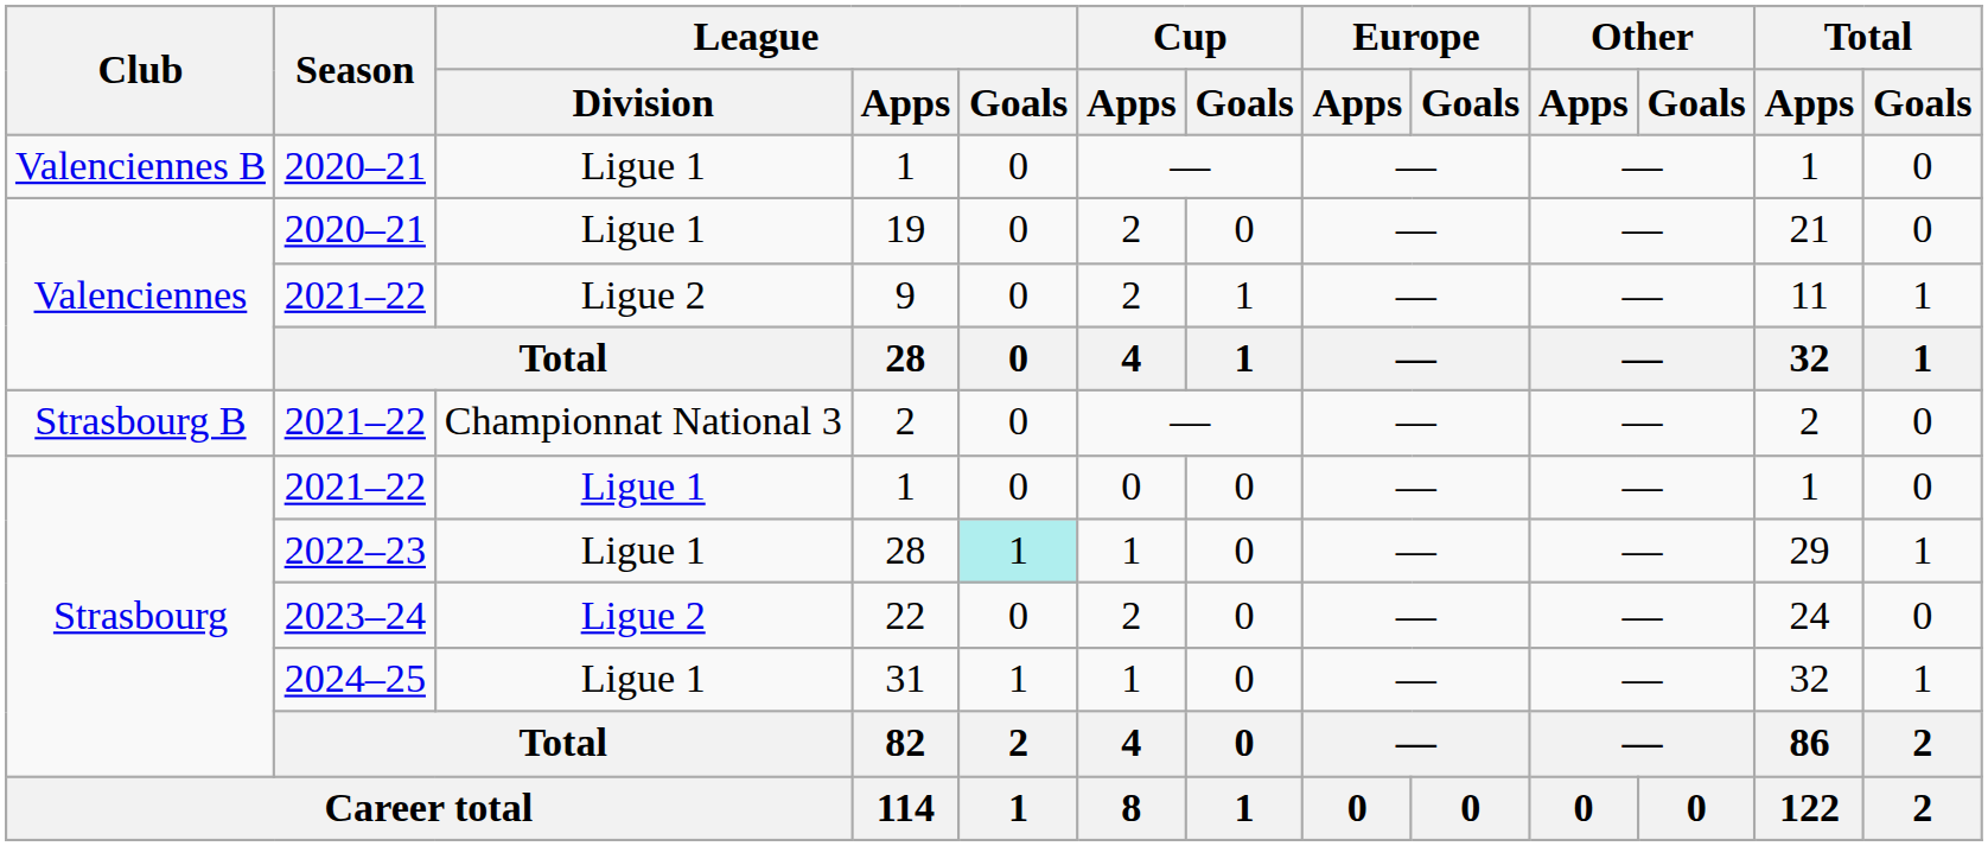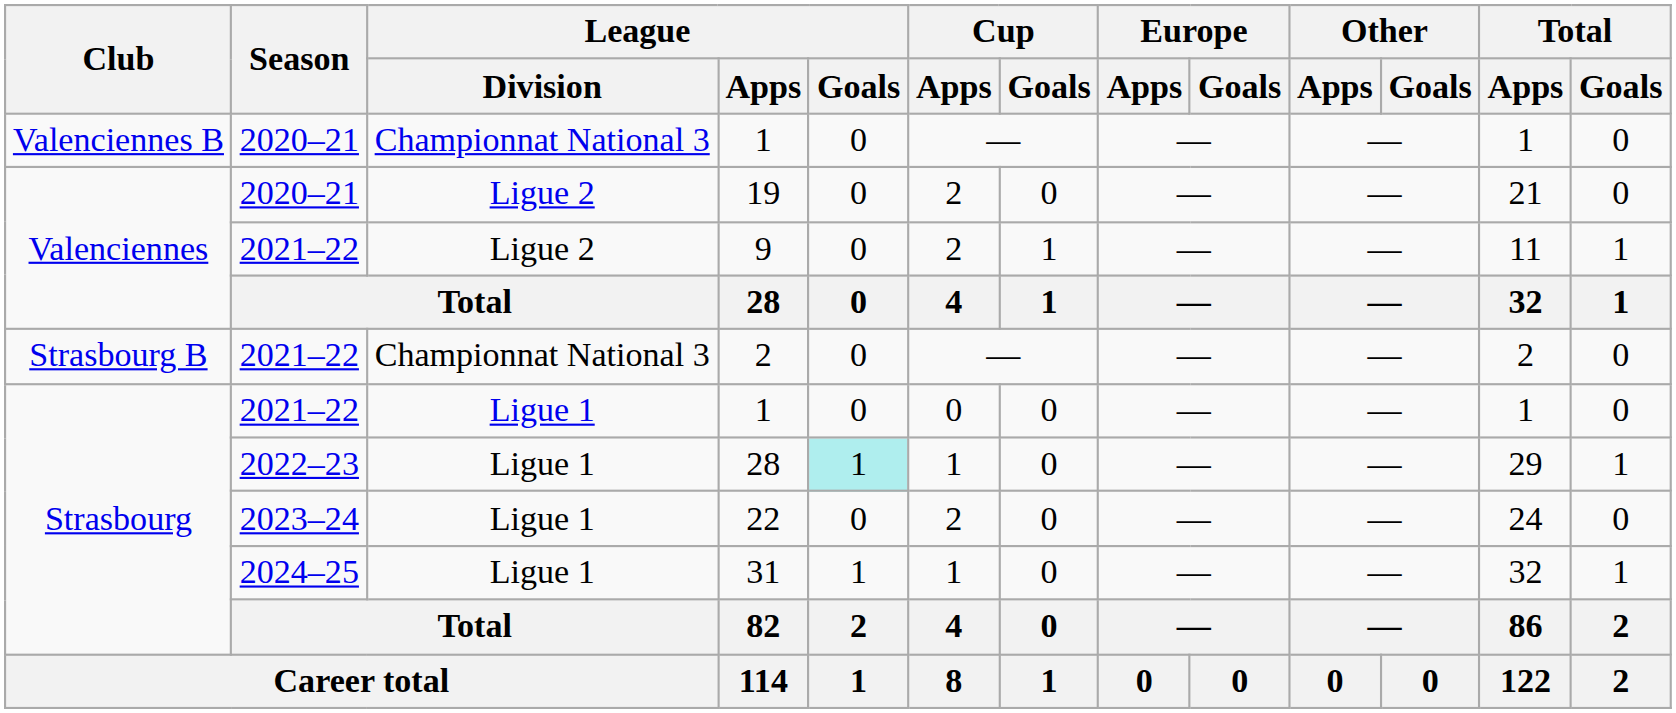 <table class="wikitable" style="text-align: center">
 <tr>
 <th rowspan="2">Club</th>
 <th rowspan="2">Season</th>
 <th colspan="3">League</th>
 <th colspan="2">Cup</th>
 <th colspan="2">Europe</th>
 <th colspan="2">Other</th>
 <th colspan="2">Total</th>
 </tr>
 <tr>
 <th>Division</th>
 <th>Apps</th>
 <th>Goals</th>
 <th>Apps</th>
 <th>Goals</th>
 <th>Apps</th>
 <th>Goals</th>
 <th>Apps</th>
 <th>Goals</th>
 <th>Apps</th>
 <th>Goals</th>
 </tr>
 <tr>
 <td><a href='#'>Valenciennes B</a></td>
 <td><a href='#'>2020–21</a></td>
-<td>Ligue 1</td>
+<td><a href='#'>Championnat National 3</a></td>
 <td>1</td>
 <td>0</td>
 <td colspan="2">—</td>
 <td colspan="2">—</td>
 <td colspan="2">—</td>
 <td>1</td>
 <td>0</td>
 </tr>
 <tr>
 <td rowspan="3"><a href='#'>Valenciennes</a></td>
 <td><a href='#'>2020–21</a></td>
-<td>Ligue 1</td>
+<td><a href='#'>Ligue 2</a></td>
 <td>19</td>
 <td>0</td>
 <td>2</td>
 <td>0</td>
 <td colspan="2">—</td>
 <td colspan="2">—</td>
 <td>21</td>
 <td>0</td>
 </tr>
 <tr>
 <td><a href='#'>2021–22</a></td>
 <td>Ligue 2</td>
 <td>9</td>
 <td>0</td>
 <td>2</td>
 <td>1</td>
 <td colspan="2">—</td>
 <td colspan="2">—</td>
 <td>11</td>
 <td>1</td>
 </tr>
 <tr>
 <th colspan="2">Total</th>
 <th>28</th>
 <th>0</th>
 <th>4</th>
 <th>1</th>
 <th colspan="2">—</th>
 <th colspan="2">—</th>
 <th>32</th>
 <th>1</th>
 </tr>
 <tr>
 <td><a href='#'>Strasbourg B</a></td>
 <td><a href='#'>2021–22</a></td>
 <td>Championnat National 3</td>
 <td>2</td>
 <td>0</td>
 <td colspan="2">—</td>
 <td colspan="2">—</td>
 <td colspan="2">—</td>
 <td>2</td>
 <td>0</td>
 </tr>
 <tr>
 <td rowspan="5"><a href='#'>Strasbourg</a></td>
 <td><a href='#'>2021–22</a></td>
 <td><a href='#'>Ligue 1</a></td>
 <td>1</td>
 <td>0</td>
 <td>0</td>
 <td>0</td>
 <td colspan="2">—</td>
 <td colspan="2">—</td>
 <td>1</td>
 <td>0</td>
 </tr>
 <tr>
 <td><a href='#'>2022–23</a></td>
 <td>Ligue 1</td>
 <td>28</td>
 <td style="background: paleturquoise;">1</td>
 <td>1</td>
 <td>0</td>
 <td colspan="2">—</td>
 <td colspan="2">—</td>
 <td>29</td>
 <td>1</td>
 </tr>
 <tr>
 <td><a href='#'>2023–24</a></td>
-<td><a href='#'>Ligue 2</a></td>
+<td>Ligue 1</td>
 <td>22</td>
 <td>0</td>
 <td>2</td>
 <td>0</td>
 <td colspan="2">—</td>
 <td colspan="2">—</td>
 <td>24</td>
 <td>0</td>
 </tr>
 <tr>
 <td><a href='#'>2024–25</a></td>
 <td>Ligue 1</td>
 <td>31</td>
 <td>1</td>
 <td>1</td>
 <td>0</td>
 <td colspan="2">—</td>
 <td colspan="2">—</td>
 <td>32</td>
 <td>1</td>
 </tr>
 <tr>
 <th colspan="2">Total</th>
 <th>82</th>
 <th>2</th>
 <th>4</th>
 <th>0</th>
 <th colspan="2">—</th>
 <th colspan="2">—</th>
 <th>86</th>
 <th>2</th>
 </tr>
 <tr>
 <th colspan="3">Career total</th>
 <th>114</th>
 <th>1</th>
 <th>8</th>
 <th>1</th>
 <th>0</th>
 <th>0</th>
 <th>0</th>
 <th>0</th>
 <th>122</th>
 <th>2</th>
 </tr>
 </table>
